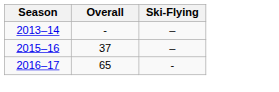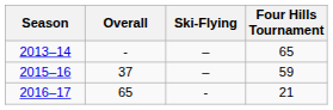 <table class="wikitable">
 <tr class="hintergrundfarbe5">
 <th width="90">Season</th>
 <th width="90">Overall</th>
 <th width="90">Ski-Flying</th>
+<th width="90">Four Hills<br>Tournament</th>
 </tr>
 <tr>
 <td align=center><a href='#'>2013–14</a></td>
 <td align=center>-</td>
 <td align=center>–</td>
+<td align=center>65</td>
 </tr>
 <tr>
 <td align=center><a href='#'>2015–16</a></td>
 <td align=center>37</td>
 <td align=center>–</td>
+<td align=center>59</td>
 </tr>
 <tr>
 <td align=center><a href='#'>2016–17</a></td>
 <td align=center>65</td>
 <td align=center>-</td>
+<td align=center>21</td>
 </tr>
 </table>
